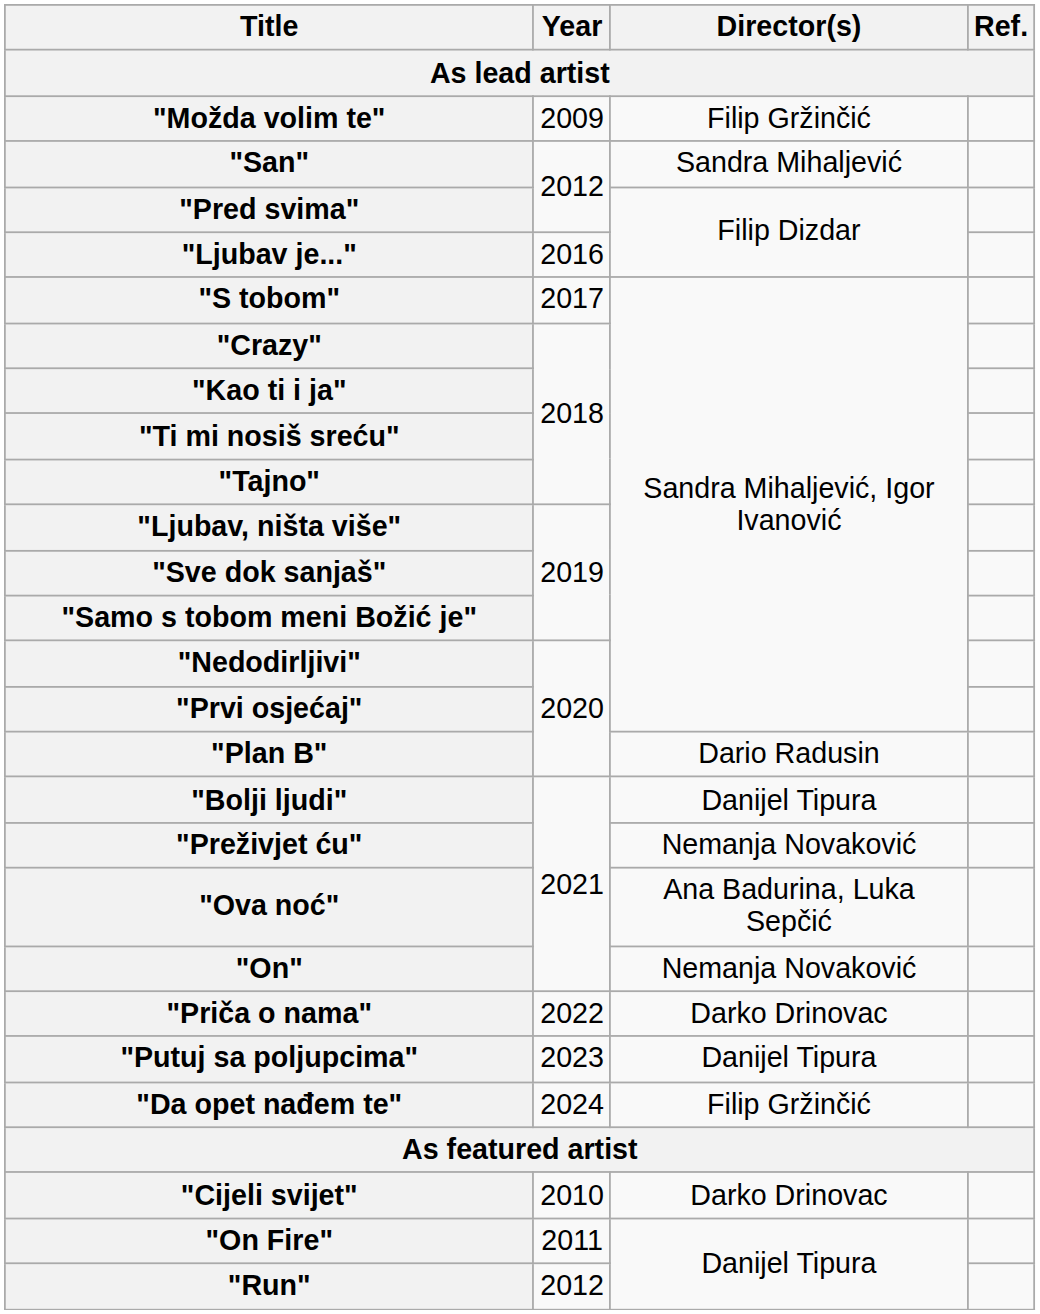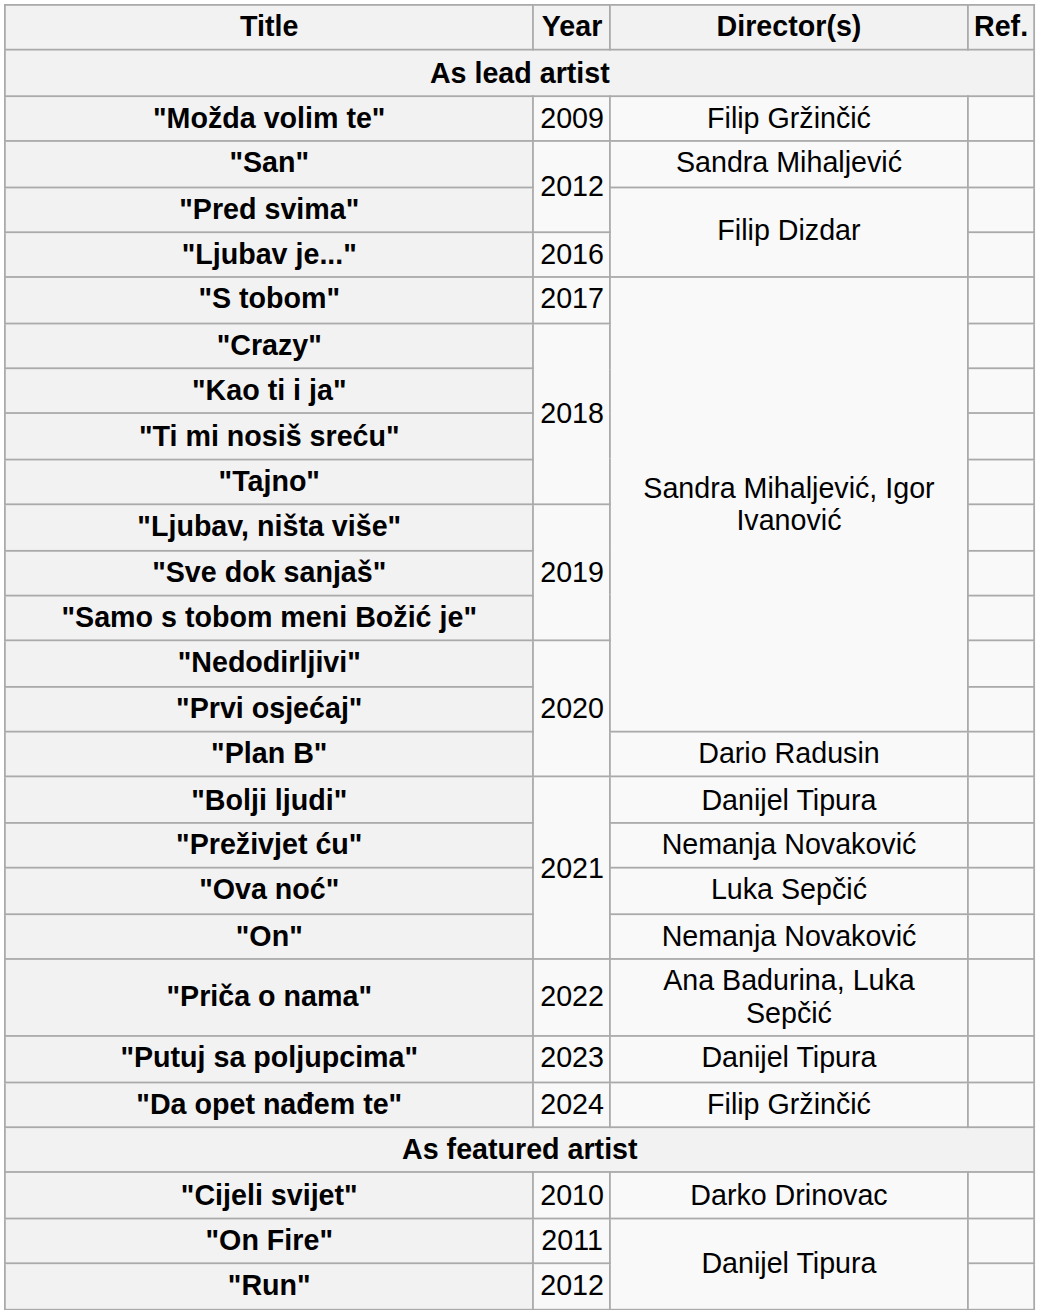 <table class="wikitable plainrowheaders" style="text-align:center;">
 <tr>
 <th scope="col" style="width:18em;">Title</th>
 <th scope="col">Year</th>
 <th scope="col" style="width:12em;">Director(s)</th>
 <th scope="col">Ref.</th>
 </tr>
 <tr>
 <th scope="col" colspan="5">As lead artist</th>
 </tr>
 <tr>
 <th scope="row">"Možda volim te"</th>
 <td>2009</td>
 <td>Filip Gržinčić</td>
 <td></td>
 </tr>
 <tr>
 <th scope="row">"San"</th>
 <td rowspan="2">2012</td>
 <td>Sandra Mihaljević</td>
 <td></td>
 </tr>
 <tr>
 <th scope="row">"Pred svima"</th>
 <td rowspan="2">Filip Dizdar</td>
 <td></td>
 </tr>
 <tr>
 <th scope="row">"Ljubav je..."</th>
 <td>2016</td>
 <td></td>
 </tr>
 <tr>
 <th scope="row">"S tobom"</th>
 <td>2017</td>
 <td rowspan="10">Sandra Mihaljević, Igor Ivanović</td>
 <td></td>
 </tr>
 <tr>
 <th scope="row">"Crazy"</th>
 <td rowspan="4">2018</td>
 <td></td>
 </tr>
 <tr>
 <th scope="row">"Kao ti i ja"</th>
 <td></td>
 </tr>
 <tr>
 <th scope="row">"Ti mi nosiš sreću"</th>
 <td></td>
 </tr>
 <tr>
 <th scope="row">"Tajno"</th>
 <td></td>
 </tr>
 <tr>
 <th scope="row">"Ljubav, ništa više"</th>
 <td rowspan="3">2019</td>
 <td></td>
 </tr>
 <tr>
 <th scope="row">"Sve dok sanjaš"</th>
 <td></td>
 </tr>
 <tr>
 <th scope="row">"Samo s tobom meni Božić je"</th>
 <td></td>
 </tr>
 <tr>
 <th scope="row">"Nedodirljivi"</th>
 <td rowspan="3">2020</td>
 <td></td>
 </tr>
 <tr>
 <th scope="row">"Prvi osjećaj"</th>
 <td></td>
 </tr>
 <tr>
 <th scope="row">"Plan B"</th>
 <td>Dario Radusin</td>
 <td></td>
 </tr>
 <tr>
 <th scope="row">"Bolji ljudi"</th>
 <td rowspan="4">2021</td>
 <td>Danijel Tipura</td>
 <td></td>
 </tr>
 <tr>
 <th scope="row">"Preživjet ću"</th>
 <td>Nemanja Novaković</td>
 <td></td>
 </tr>
 <tr>
 <th scope="row">"Ova noć"</th>
-<td>Ana Badurina, Luka Sepčić</td>
+<td>Luka Sepčić</td>
 <td></td>
 </tr>
 <tr>
 <th scope="row">"On"</th>
 <td>Nemanja Novaković</td>
 <td></td>
 </tr>
 <tr>
 <th scope="row">"Priča o nama"</th>
 <td rowspan="1">2022</td>
-<td>Darko Drinovac</td>
+<td>Ana Badurina, Luka Sepčić</td>
 <td></td>
 </tr>
 <tr>
 <th scope="row">"Putuj sa poljupcima"</th>
 <td rowspan="1">2023</td>
 <td>Danijel Tipura</td>
 <td></td>
 </tr>
 <tr>
 <th scope="row">"Da opet nađem te"</th>
 <td rowspan="1">2024</td>
 <td>Filip Gržinčić</td>
 <td></td>
 </tr>
 <tr>
 <th scope="col" colspan="5">As featured artist</th>
 </tr>
 <tr>
 <th scope="row">"Cijeli svijet"</th>
 <td>2010</td>
 <td>Darko Drinovac</td>
 <td></td>
 </tr>
 <tr>
 <th scope="row">"On Fire"</th>
 <td>2011</td>
 <td rowspan="2">Danijel Tipura</td>
 <td></td>
 </tr>
 <tr>
 <th scope="row">"Run"</th>
 <td>2012</td>
 <td></td>
 </tr>
 <tr>
 </tr>
 </table>
